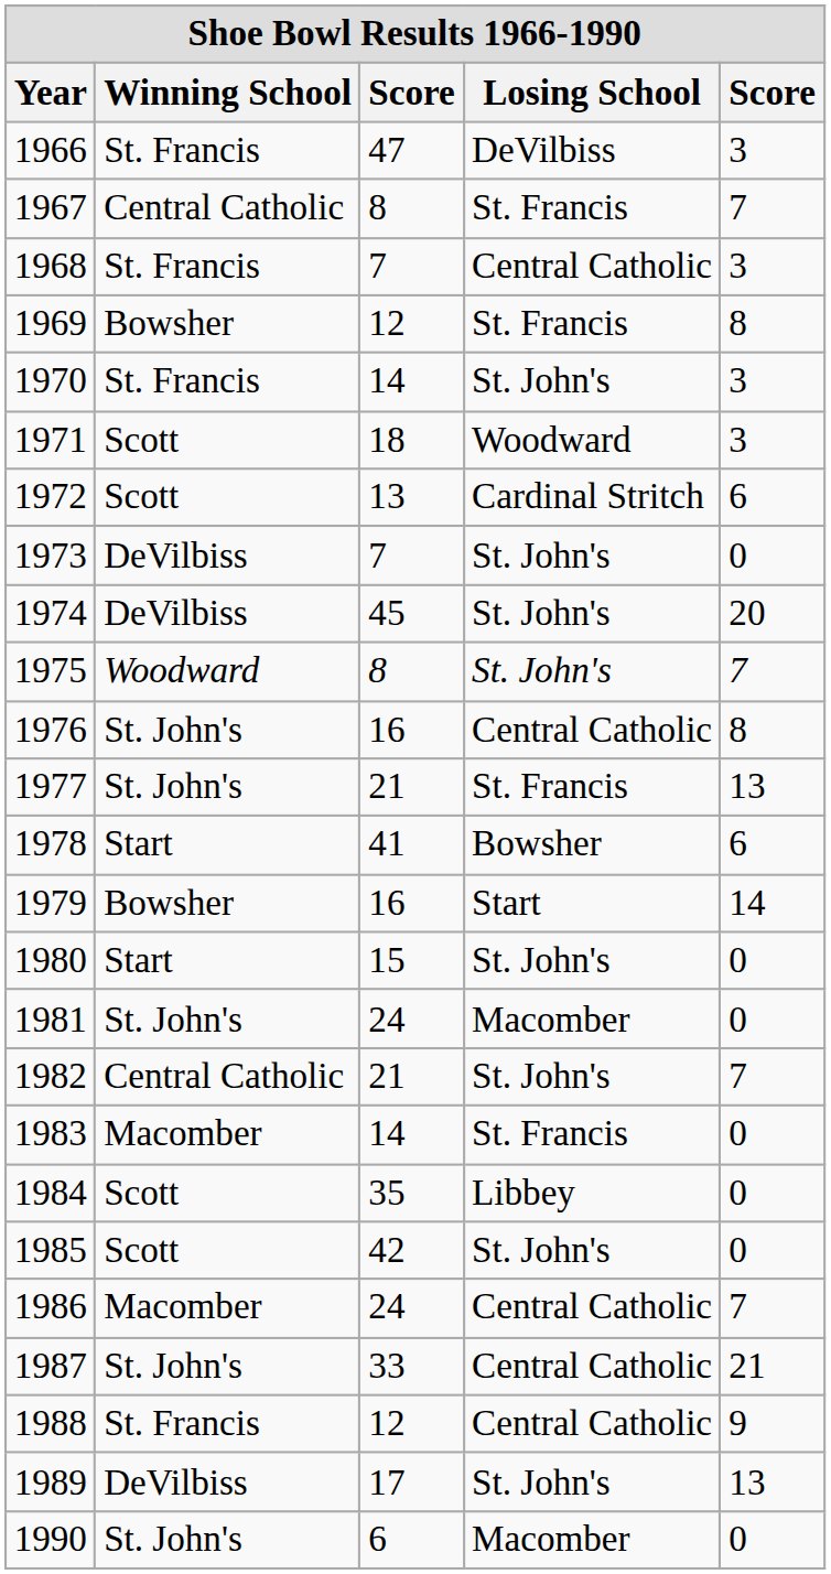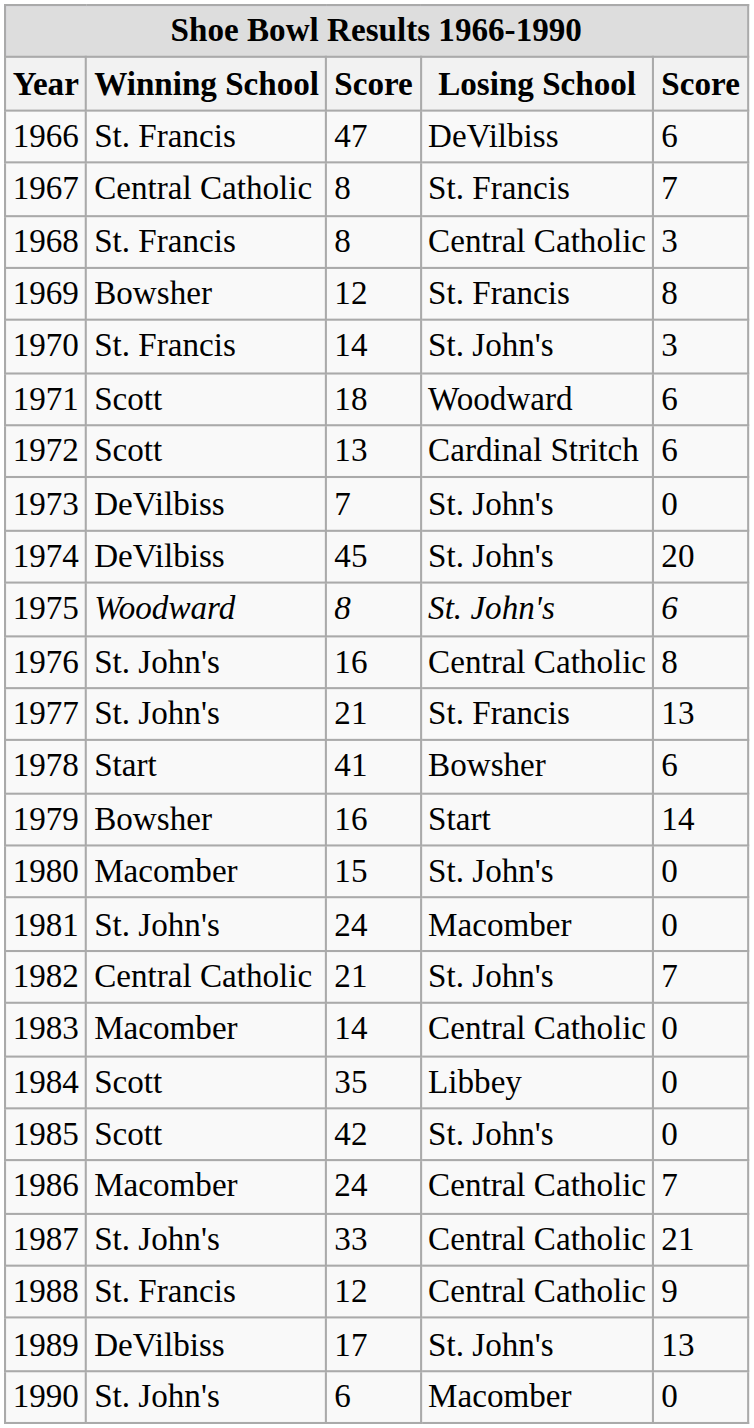 <table class="wikitable">
 <tr bgcolor=#ccccff>
 <th colspan=5 style="background:#dddddd;">Shoe Bowl Results 1966-1990</th>
 </tr>
 <tr>
 <th>Year</th>
 <th>Winning School</th>
 <th>Score</th>
 <th>Losing School</th>
 <th>Score</th>
 </tr>
 <tr>
 <td>1966</td>
 <td>St. Francis</td>
 <td>47</td>
 <td>DeVilbiss</td>
-<td>3</td>
+<td>6</td>
 </tr>
 <tr>
 <td>1967</td>
 <td>Central Catholic</td>
 <td>8</td>
 <td>St. Francis</td>
 <td>7</td>
 </tr>
 <tr>
 <td>1968</td>
 <td>St. Francis</td>
-<td>7</td>
+<td>8</td>
 <td>Central Catholic</td>
 <td>3</td>
 </tr>
 <tr>
 <td>1969</td>
 <td>Bowsher</td>
 <td>12</td>
 <td>St. Francis</td>
 <td>8</td>
 </tr>
 <tr>
 <td>1970</td>
 <td>St. Francis</td>
 <td>14</td>
 <td>St. John's</td>
 <td>3</td>
 </tr>
 <tr>
 <td>1971</td>
 <td>Scott</td>
 <td>18</td>
 <td>Woodward</td>
-<td>3</td>
+<td>6</td>
 </tr>
 <tr>
 <td>1972</td>
 <td>Scott</td>
 <td>13</td>
 <td>Cardinal Stritch</td>
 <td>6</td>
 </tr>
 <tr>
 <td>1973</td>
 <td>DeVilbiss</td>
 <td>7</td>
 <td>St. John's</td>
 <td>0</td>
 </tr>
 <tr>
 <td>1974</td>
 <td>DeVilbiss</td>
 <td>45</td>
 <td>St. John's</td>
 <td>20</td>
 </tr>
 <tr>
 <td>1975</td>
 <td><em>Woodward</em></td>
 <td><em>8</em></td>
 <td><em>St. John's</em></td>
-<td><em>7</em></td>
+<td><em>6</em></td>
 </tr>
 <tr>
 <td>1976</td>
 <td>St. John's</td>
 <td>16</td>
 <td>Central Catholic</td>
 <td>8</td>
 </tr>
 <tr>
 <td>1977</td>
 <td>St. John's</td>
 <td>21</td>
 <td>St. Francis</td>
 <td>13</td>
 </tr>
 <tr>
 <td>1978</td>
 <td>Start</td>
 <td>41</td>
 <td>Bowsher</td>
 <td>6</td>
 </tr>
 <tr>
 <td>1979</td>
 <td>Bowsher</td>
 <td>16</td>
 <td>Start</td>
 <td>14</td>
 </tr>
 <tr>
 <td>1980</td>
-<td>Start</td>
+<td>Macomber</td>
 <td>15</td>
 <td>St. John's</td>
 <td>0</td>
 </tr>
 <tr>
 <td>1981</td>
 <td>St. John's</td>
 <td>24</td>
 <td>Macomber</td>
 <td>0</td>
 </tr>
 <tr>
 <td>1982</td>
 <td>Central Catholic</td>
 <td>21</td>
 <td>St. John's</td>
 <td>7</td>
 </tr>
 <tr>
 <td>1983</td>
 <td>Macomber</td>
 <td>14</td>
-<td>St. Francis</td>
+<td>Central Catholic</td>
 <td>0</td>
 </tr>
 <tr>
 <td>1984</td>
 <td>Scott</td>
 <td>35</td>
 <td>Libbey</td>
 <td>0</td>
 </tr>
 <tr>
 <td>1985</td>
 <td>Scott</td>
 <td>42</td>
 <td>St. John's</td>
 <td>0</td>
 </tr>
 <tr>
 <td>1986</td>
 <td>Macomber</td>
 <td>24</td>
 <td>Central Catholic</td>
 <td>7</td>
 </tr>
 <tr>
 <td>1987</td>
 <td>St. John's</td>
 <td>33</td>
 <td>Central Catholic</td>
 <td>21</td>
 </tr>
 <tr>
 <td>1988</td>
 <td>St. Francis</td>
 <td>12</td>
 <td>Central Catholic</td>
 <td>9</td>
 </tr>
 <tr>
 <td>1989</td>
 <td>DeVilbiss</td>
 <td>17</td>
 <td>St. John's</td>
 <td>13</td>
 </tr>
 <tr>
 <td>1990</td>
 <td>St. John's</td>
 <td>6</td>
 <td>Macomber</td>
 <td>0</td>
 </tr>
 </table>
